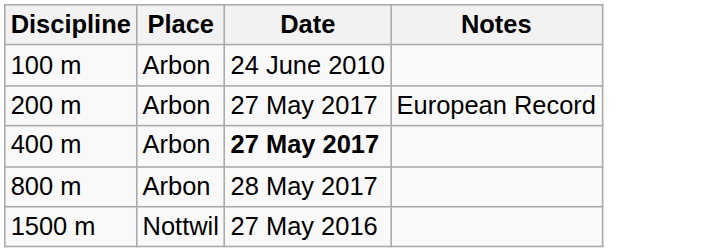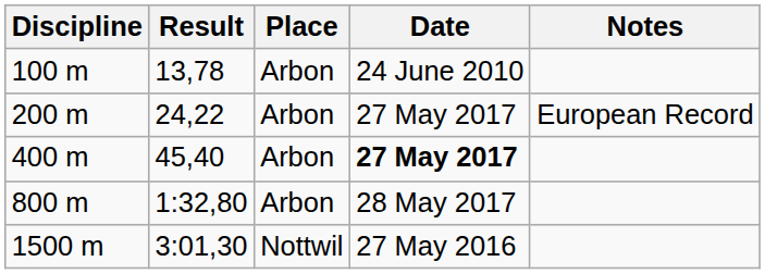 <table class="wikitable">
 <tr>
 <th>Discipline</th>
+<th>Result</th>
 <th>Place</th>
 <th>Date</th>
 <th>Notes</th>
 </tr>
 <tr>
 <td>100 m</td>
+<td>13,78</td>
 <td>Arbon</td>
 <td>24 June 2010</td>
 <td></td>
 </tr>
 <tr>
 <td>200 m</td>
+<td>24,22</td>
 <td>Arbon</td>
 <td>27 May 2017</td>
 <td>European Record</td>
 </tr>
 <tr>
 <td>400 m</td>
+<td>45,40</td>
 <td>Arbon</td>
 <td><strong>27 May 2017</strong></td>
 <td></td>
 </tr>
 <tr>
 <td>800 m</td>
+<td>1:32,80</td>
 <td>Arbon</td>
 <td>28 May 2017</td>
 <td></td>
 </tr>
 <tr>
 <td>1500 m</td>
+<td>3:01,30</td>
 <td>Nottwil</td>
 <td>27 May 2016</td>
 <td></td>
 </tr>
 </table>
